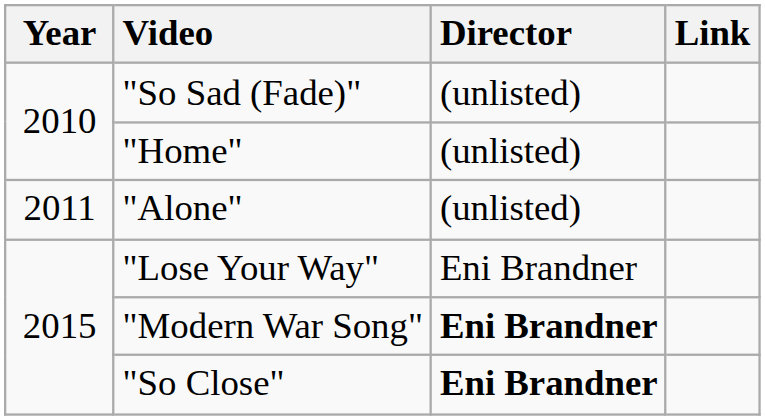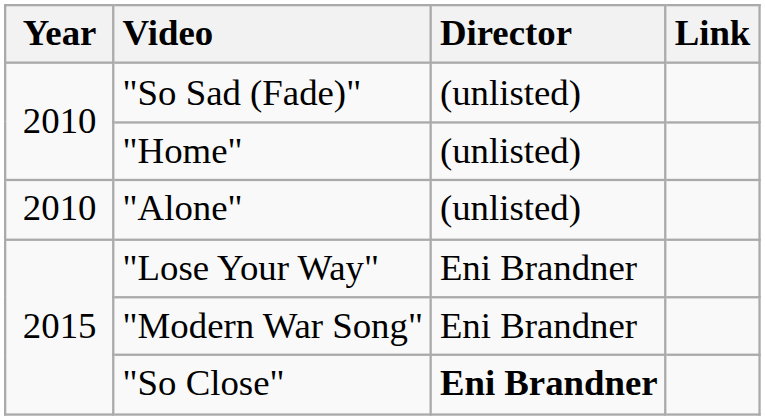 <table class="wikitable">
 <tr>
 <th style="vertical-align:top; text-align:center; width:40px;">Year</th>
 <th style="text-align:left; vertical-align:top;">Video</th>
 <th style="text-align:left; vertical-align:top;">Director</th>
 <th style="text-align:left; vertical-align:top;">Link</th>
 </tr>
 <tr>
 <td style="text-align:center;" rowspan="2">2010</td>
 <td style="text-align:left; vertical-align:top;">"So Sad (Fade)"</td>
 <td style="text-align:left; vertical-align:top;">(unlisted)</td>
 <td style="text-align:left; vertical-align:top;"></td>
 </tr>
 <tr style="text-align:left; vertical-align:top;">
 <td>"Home"</td>
 <td>(unlisted)</td>
 <td></td>
 </tr>
 <tr>
-<td style="text-align:center;">2011</td>
+<td style="text-align:center;">2010</td>
 <td style="text-align:left; vertical-align:top;">"Alone"</td>
 <td style="text-align:left;">(unlisted)</td>
 <td style="text-align:left; vertical-align:top;"></td>
 </tr>
 <tr>
 <td style="text-align:center;" rowspan="3">2015</td>
 <td style="text-align:left; vertical-align:top;">"Lose Your Way"</td>
 <td style="text-align:left;">Eni Brandner</td>
 <td style="text-align:left; vertical-align:top;"></td>
 </tr>
 <tr style="text-align:left;">
 <td style="vertical-align:top;">"Modern War Song"</td>
-<td><strong>Eni Brandner</strong></td>
+<td>Eni Brandner</td>
 <td style="vertical-align:top;"></td>
 </tr>
 <tr style="text-align:left;">
 <td style="vertical-align:top;">"So Close"</td>
 <td><strong>Eni Brandner</strong></td>
 <td></td>
 </tr>
 </table>
